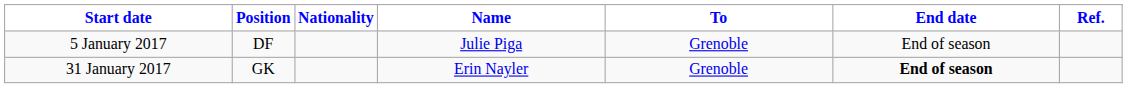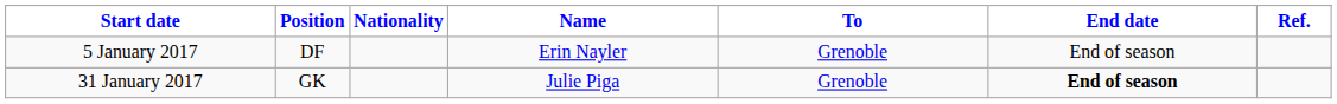 <table class="wikitable" style="text-align:center; font-size:90%; ">
 <tr>
 <th style="background:#FFFFFF; color:blue; width:200px;">Start date</th>
 <th style="background:#FFFFFF; color:blue; width:50px;">Position</th>
 <th style="background:#FFFFFF; color:blue; width:50px;">Nationality</th>
 <th style="background:#FFFFFF; color:blue; width:200px;">Name</th>
 <th style="background:#FFFFFF; color:blue; width:200px;">To</th>
 <th style="background:#FFFFFF; color:blue; width:200px;">End date</th>
 <th style="background:#FFFFFF; color:blue; width:50px;">Ref.</th>
 </tr>
 <tr>
 <td>5 January 2017</td>
 <td>DF</td>
 <td></td>
-<td><a href='#'>Julie Piga</a></td>
+<td><a href='#'>Erin Nayler</a></td>
 <td><a href='#'>Grenoble</a></td>
 <td>End of season</td>
 <td></td>
 </tr>
 <tr>
 <td>31 January 2017</td>
 <td>GK</td>
 <td></td>
-<td><a href='#'>Erin Nayler</a></td>
+<td><a href='#'>Julie Piga</a></td>
 <td><a href='#'>Grenoble</a></td>
 <td><strong>End of season</strong></td>
 <td></td>
 </tr>
 </table>
